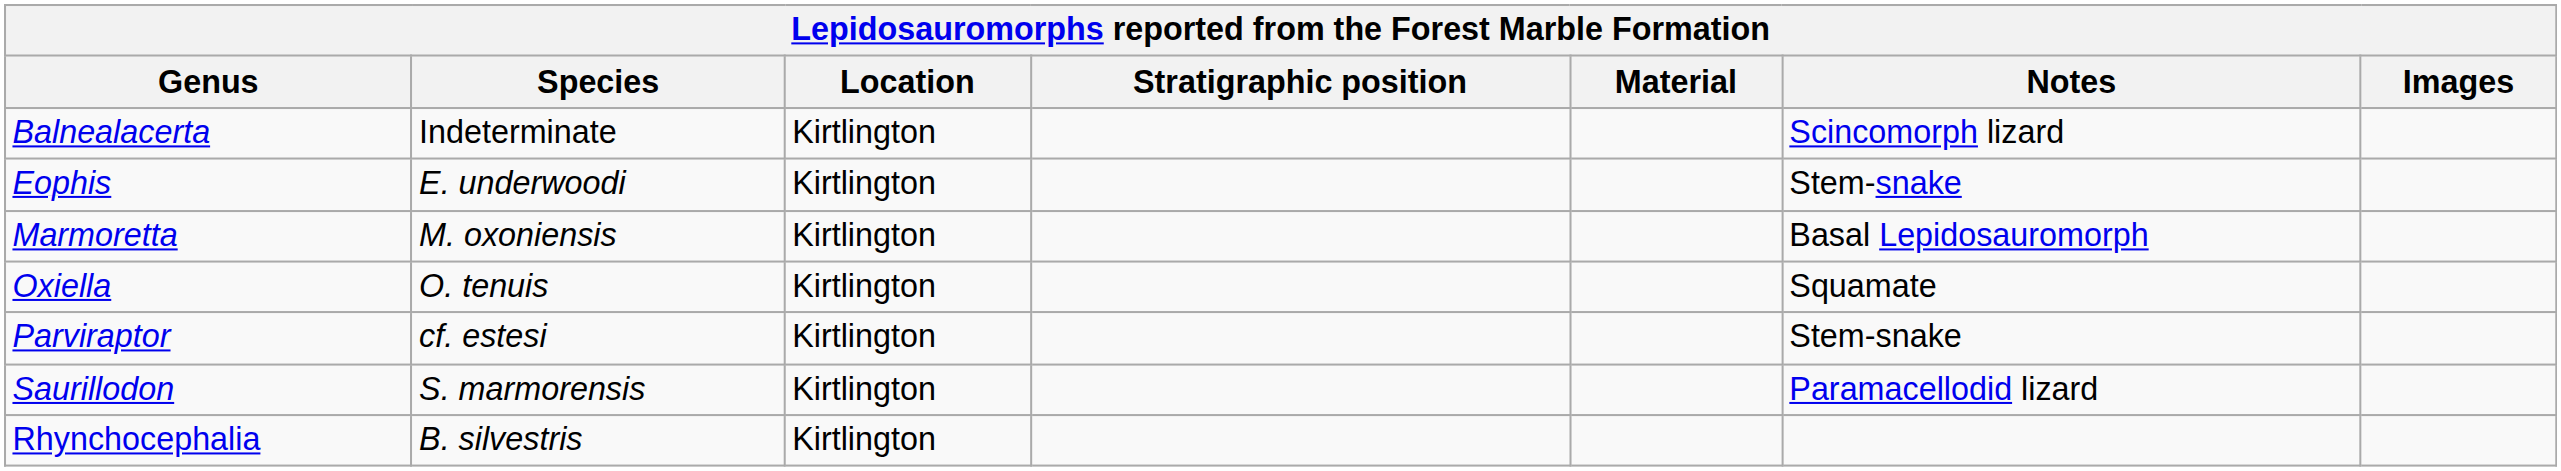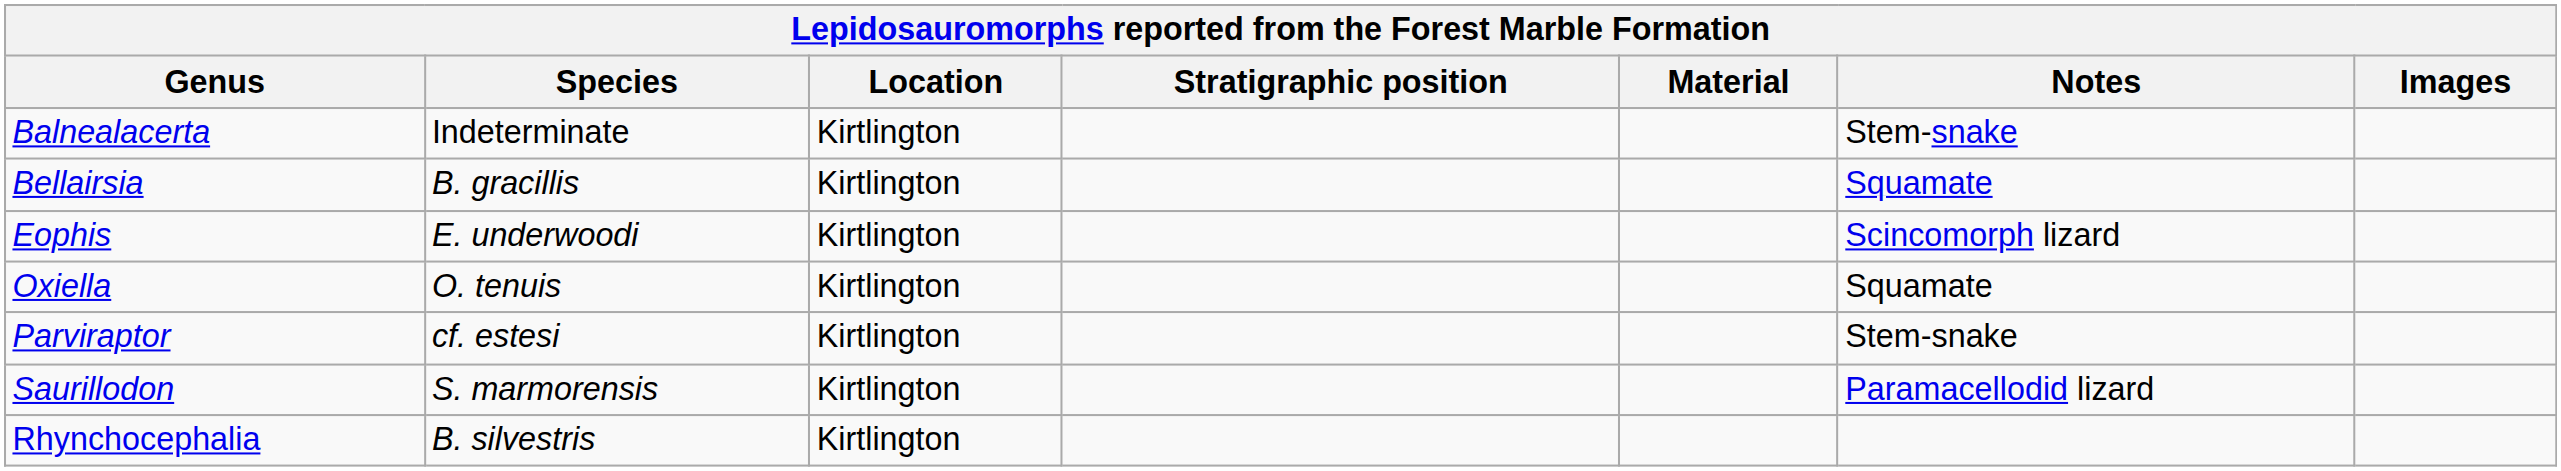 <table class="wikitable" align="center" width="100%">
 <tr>
 <th colspan="7" align="center"><strong><a href='#'>Lepidosauromorphs</a> reported from the Forest Marble Formation</strong></th>
 </tr>
 <tr>
 <th>Genus</th>
 <th>Species</th>
 <th>Location</th>
 <th>Stratigraphic position</th>
 <th>Material</th>
 <th>Notes</th>
 <th>Images</th>
 </tr>
 <tr>
 <td><em><a href='#'>Balnealacerta</a></em></td>
 <td>Indeterminate</td>
 <td>Kirtlington</td>
 <td></td>
 <td></td>
-<td><a href='#'>Scincomorph</a> lizard</td>
+<td>Stem-<a href='#'>snake</a></td>
+<td></td>
+</tr>
+<tr>
+<td><em><a href='#'>Bellairsia</a></em></td>
+<td><em>B. gracillis</em></td>
+<td>Kirtlington</td>
+<td></td>
+<td></td>
+<td><a href='#'>Squamate</a></td>
 <td></td>
 </tr>
 <tr>
 <td><em><a href='#'>Eophis</a></em></td>
 <td><em>E. underwoodi</em></td>
 <td>Kirtlington</td>
 <td></td>
 <td></td>
-<td>Stem-<a href='#'>snake</a></td>
-<td></td>
-</tr>
-<tr>
-<td><em><a href='#'>Marmoretta</a></em></td>
-<td><em>M. oxoniensis</em></td>
-<td>Kirtlington</td>
-<td></td>
-<td></td>
-<td>Basal <a href='#'>Lepidosauromorph</a></td>
+<td><a href='#'>Scincomorph</a> lizard</td>
 <td></td>
 </tr>
 <tr>
 <td><em><a href='#'>Oxiella</a></em></td>
 <td><em>O. tenuis</em></td>
 <td>Kirtlington</td>
 <td></td>
 <td></td>
 <td>Squamate</td>
 <td></td>
 </tr>
 <tr>
 <td><em><a href='#'>Parviraptor</a></em></td>
 <td><em>cf. estesi</em></td>
 <td>Kirtlington</td>
 <td></td>
 <td></td>
 <td>Stem-snake</td>
 <td></td>
 </tr>
 <tr>
 <td><em><a href='#'>Saurillodon</a></em></td>
 <td><em>S. marmorensis</em></td>
 <td>Kirtlington</td>
 <td></td>
 <td></td>
 <td><a href='#'>Paramacellodid</a> lizard</td>
 <td></td>
 </tr>
 <tr>
 <td><a href='#'>Rhynchocephalia</a></td>
 <td><em>B. silvestris</em></td>
 <td>Kirtlington</td>
 <td></td>
 <td></td>
 <td></td>
 <td></td>
 </tr>
 </table>
